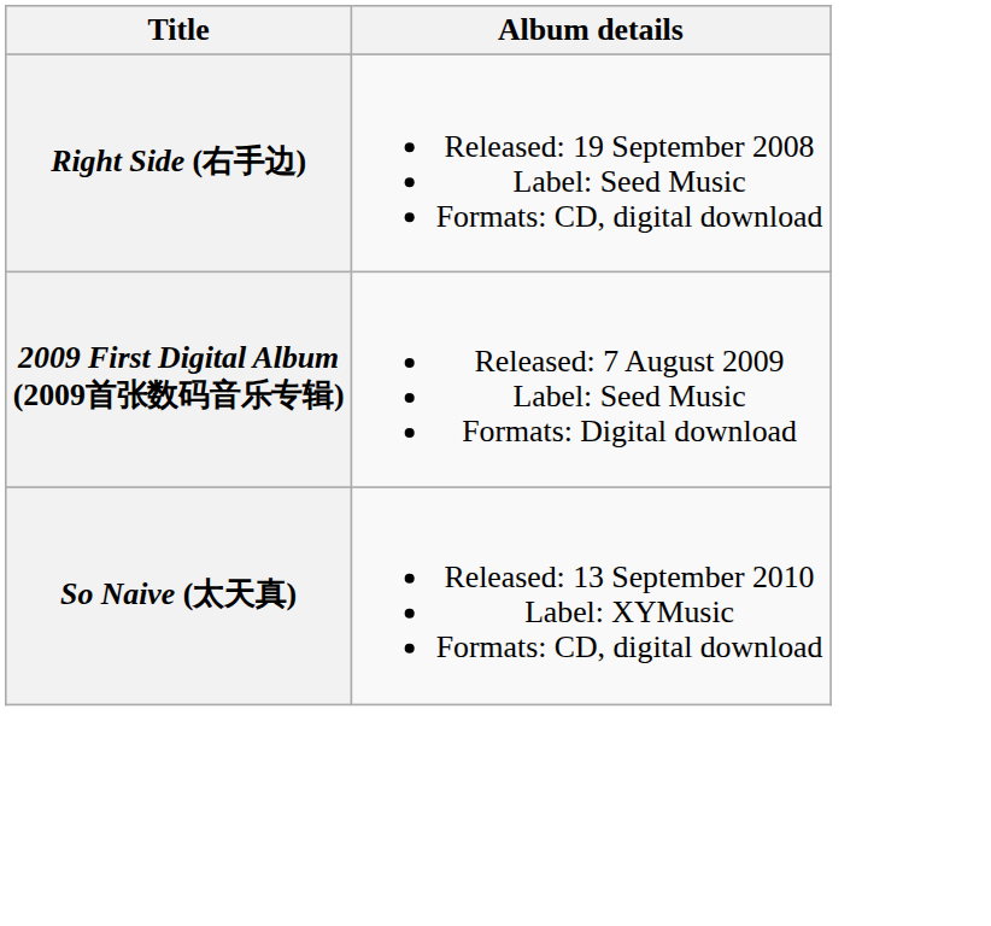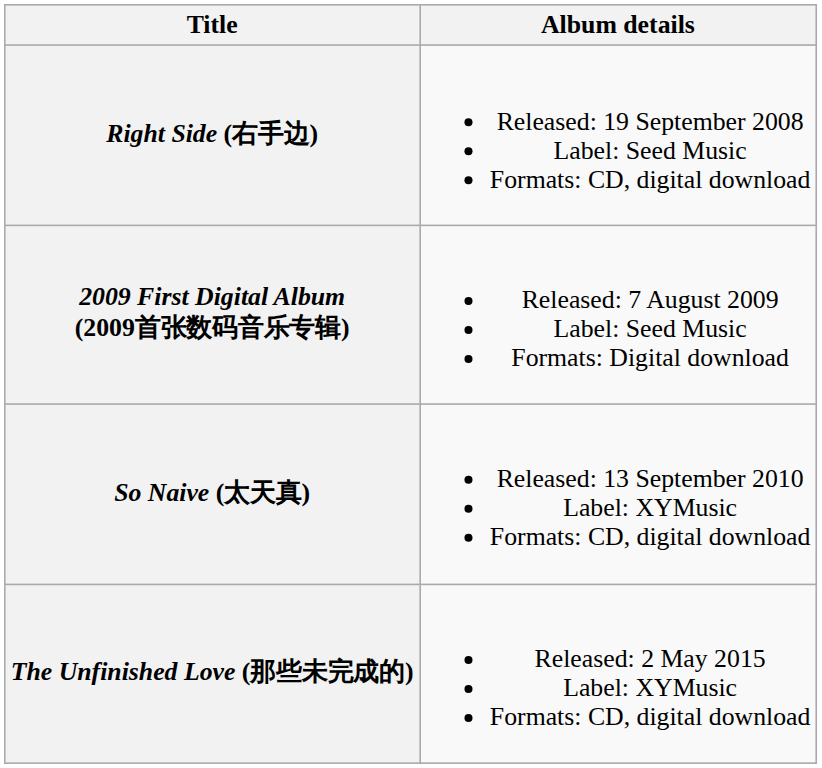 <table class="wikitable plainrowheaders" style="text-align:center;">
 <tr>
 <th rowspan="1">Title</th>
 <th rowspan="1">Album details</th>
 </tr>
 <tr>
 <th scope="row"><em>Right Side</em> (右手边)</th>
 <td><br><ul><li>Released: 19 September 2008</li><li>Label: Seed Music</li><li>Formats: CD, digital download</li></ul></td>
 </tr>
 <tr>
 <th scope="row"><em>2009 First Digital Album</em><br>(2009首张数码音乐专辑)</th>
 <td><br><ul><li>Released: 7 August 2009</li><li>Label: Seed Music</li><li>Formats: Digital download</li></ul></td>
 </tr>
 <tr>
 <th scope="row"><em>So Naive</em> (太天真)</th>
 <td><br><ul><li>Released: 13 September 2010</li><li>Label: XYMusic</li><li>Formats: CD, digital download</li></ul></td>
 </tr>
+<tr>
+<th scope="row"><em>The Unfinished Love</em> (那些未完成的)</th>
+<td><br><ul><li>Released: 2 May 2015</li><li>Label: XYMusic</li><li>Formats: CD, digital download</li></ul></td>
+</tr>
 </table>
